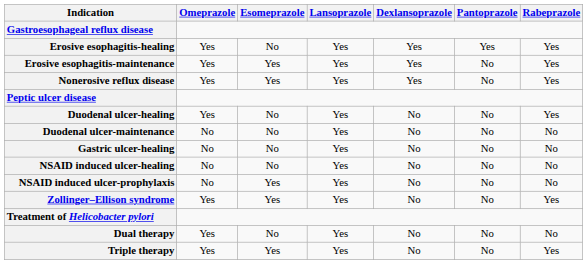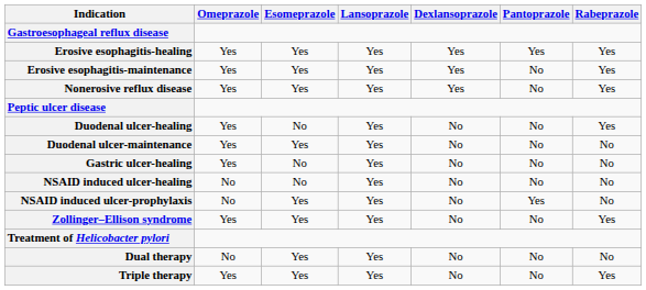 <table class="wikitable">
 <tr>
 <th style="width: 250px;">Indication</th>
 <th><a href='#'>Omeprazole</a></th>
 <th><a href='#'>Esomeprazole</a></th>
 <th><a href='#'>Lansoprazole</a></th>
 <th><a href='#'>Dexlansoprazole</a></th>
 <th><a href='#'>Pantoprazole</a></th>
 <th><a href='#'>Rabeprazole</a></th>
 </tr>
 <tr>
 <th style="text-align: left;"><a href='#'>Gastroesophageal reflux disease</a></th>
 </tr>
 <tr style="text-align: center;">
 <th style="text-align: right;">Erosive esophagitis-healing</th>
 <td>Yes</td>
-<td>No</td>
+<td>Yes</td>
 <td>Yes</td>
 <td>Yes</td>
 <td>Yes</td>
 <td>Yes</td>
 </tr>
 <tr style="text-align: center;">
 <th style="text-align: right;">Erosive esophagitis-maintenance</th>
 <td>Yes</td>
 <td>Yes</td>
 <td>Yes</td>
 <td>Yes</td>
 <td>No</td>
 <td>Yes</td>
 </tr>
 <tr style="text-align: center;">
 <th style="text-align: right;">Nonerosive reflux disease</th>
 <td>Yes</td>
 <td>Yes</td>
 <td>Yes</td>
 <td>Yes</td>
 <td>No</td>
 <td>Yes</td>
 </tr>
 <tr>
 <th style="text-align: left;"><a href='#'>Peptic ulcer disease</a></th>
 </tr>
 <tr style="text-align: center;">
 <th style="text-align: right;">Duodenal ulcer-healing</th>
 <td>Yes</td>
 <td>No</td>
 <td>Yes</td>
 <td>No</td>
 <td>No</td>
 <td>Yes</td>
 </tr>
 <tr style="text-align: center;">
 <th style="text-align: right;">Duodenal ulcer-maintenance</th>
-<td>No</td>
-<td>No</td>
+<td>Yes</td>
+<td>Yes</td>
 <td>Yes</td>
 <td>No</td>
 <td>No</td>
 <td>No</td>
 </tr>
 <tr style="text-align: center;">
 <th style="text-align: right;">Gastric ulcer-healing</th>
-<td>No</td>
+<td>Yes</td>
 <td>No</td>
 <td>Yes</td>
 <td>No</td>
 <td>No</td>
 <td>No</td>
 </tr>
 <tr style="text-align: center;">
 <th style="text-align: right;">NSAID induced ulcer-healing</th>
 <td>No</td>
 <td>No</td>
 <td>Yes</td>
 <td>No</td>
 <td>No</td>
 <td>No</td>
 </tr>
 <tr style="text-align: center;">
 <th style="text-align: right;">NSAID induced ulcer-prophylaxis</th>
 <td>No</td>
 <td>Yes</td>
 <td>Yes</td>
 <td>No</td>
-<td>No</td>
+<td>Yes</td>
 <td>No</td>
 </tr>
 <tr style="text-align: center;">
 <th style="text-align: right;"><a href='#'>Zollinger–Ellison syndrome</a></th>
 <td>Yes</td>
 <td>Yes</td>
 <td>Yes</td>
 <td>No</td>
 <td>No</td>
 <td>Yes</td>
 </tr>
 <tr>
 <th style="text-align: left;">Treatment of <em><a href='#'>Helicobacter pylori</a></em></th>
 </tr>
 <tr style="text-align: center;">
 <th style="text-align: right;">Dual therapy</th>
+<td>No</td>
 <td>Yes</td>
-<td>No</td>
 <td>Yes</td>
 <td>No</td>
 <td>No</td>
 <td>No</td>
 </tr>
 <tr style="text-align: center;">
 <th style="text-align: right;">Triple therapy</th>
 <td>Yes</td>
 <td>Yes</td>
 <td>Yes</td>
 <td>No</td>
 <td>No</td>
 <td>Yes</td>
 </tr>
 </table>
